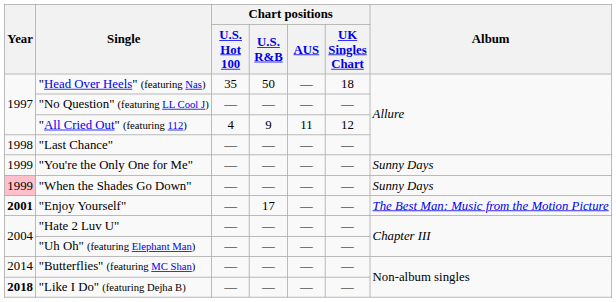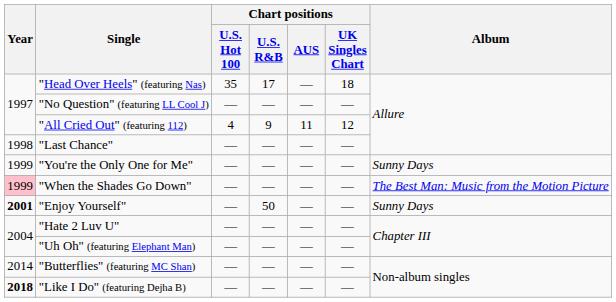 <table class="wikitable">
 <tr>
 <th rowspan="2">Year</th>
 <th rowspan="2">Single</th>
 <th colspan="4">Chart positions</th>
 <th rowspan="2">Album</th>
 </tr>
 <tr>
 <th width="40"><a href='#'>U.S. Hot 100</a></th>
 <th width="40"><a href='#'>U.S. R&B</a></th>
 <th width="40"><a href='#'>AUS</a><br></th>
 <th width="40"><a href='#'>UK Singles Chart</a></th>
 </tr>
 <tr>
 <td style="text-align:center;" rowspan="3">1997</td>
 <td align="left">"<a href='#'>Head Over Heels</a>" <small>(featuring <a href='#'>Nas</a>)</small></td>
 <td style="text-align:center;">35</td>
-<td style="text-align:center;">50</td>
+<td style="text-align:center;">17</td>
 <td style="text-align:center;">—</td>
 <td style="text-align:center;">18</td>
 <td style="text-align:left;" rowspan="4"><em>Allure</em></td>
 </tr>
 <tr>
 <td align="left">"No Question" <small>(featuring <a href='#'>LL Cool J</a>)</small></td>
 <td style="text-align:center;">—</td>
 <td style="text-align:center;">—</td>
 <td style="text-align:center;">—</td>
 <td style="text-align:center;">—</td>
 </tr>
 <tr>
 <td align="left">"<a href='#'>All Cried Out</a>" <small>(featuring <a href='#'>112</a>)</small></td>
 <td style="text-align:center;">4</td>
 <td style="text-align:center;">9</td>
 <td style="text-align:center;">11</td>
 <td style="text-align:center;">12</td>
 </tr>
 <tr>
 <td>1998</td>
 <td align="left">"Last Chance"</td>
 <td style="text-align:center;">—</td>
 <td style="text-align:center;">—</td>
 <td style="text-align:center;">—</td>
 <td style="text-align:center;">—</td>
 </tr>
 <tr>
 <td>1999</td>
 <td align="left">"You're the Only One for Me"</td>
 <td style="text-align:center;">—</td>
 <td style="text-align:center;">—</td>
 <td style="text-align:center;">—</td>
 <td style="text-align:center;">—</td>
 <td><em>Sunny Days</em></td>
 </tr>
 <tr>
 <td style="background: pink;">1999</td>
 <td align="left">"When the Shades Go Down"</td>
 <td style="text-align:center;">—</td>
 <td style="text-align:center;">—</td>
 <td style="text-align:center;">—</td>
 <td style="text-align:center;">—</td>
-<td><em>Sunny Days</em></td>
+<td><em><a href='#'>The Best Man: Music from the Motion Picture</a></em></td>
 </tr>
 <tr>
 <td><strong>2001</strong></td>
 <td align="left">"Enjoy Yourself"</td>
 <td style="text-align:center;">—</td>
-<td style="text-align:center;">17</td>
+<td style="text-align:center;">50</td>
 <td style="text-align:center;">—</td>
 <td style="text-align:center;">—</td>
-<td><em><a href='#'>The Best Man: Music from the Motion Picture</a></em></td>
+<td><em>Sunny Days</em></td>
 </tr>
 <tr>
 <td style="text-align:center;" rowspan="2">2004</td>
 <td align="left">"Hate 2 Luv U"</td>
 <td style="text-align:center;">—</td>
 <td style="text-align:center;">—</td>
 <td style="text-align:center;">—</td>
 <td style="text-align:center;">—</td>
 <td style="text-align:left;" rowspan="2"><em>Chapter III</em></td>
 </tr>
 <tr>
 <td align="left">"Uh Oh" <small>(featuring <a href='#'>Elephant Man</a>)</small></td>
 <td style="text-align:center;">—</td>
 <td style="text-align:center;">—</td>
 <td style="text-align:center;">—</td>
 <td style="text-align:center;">—</td>
 </tr>
 <tr>
 <td style="text-align:center;">2014</td>
 <td align="left">"Butterflies" <small> (featuring <a href='#'>MC Shan</a>)</small></td>
 <td style="text-align:center;">—</td>
 <td style="text-align:center;">—</td>
 <td style="text-align:center;">—</td>
 <td style="text-align:center;">—</td>
 <td style="text-align:left;" rowspan="2">Non-album singles</td>
 </tr>
 <tr>
 <td style="text-align:center;"><strong>2018</strong></td>
 <td align="left">"Like I Do" <small> (featuring Dejha B)</small></td>
 <td style="text-align:center;">—</td>
 <td style="text-align:center;">—</td>
 <td style="text-align:center;">—</td>
 <td style="text-align:center;">—</td>
 </tr>
 </table>
